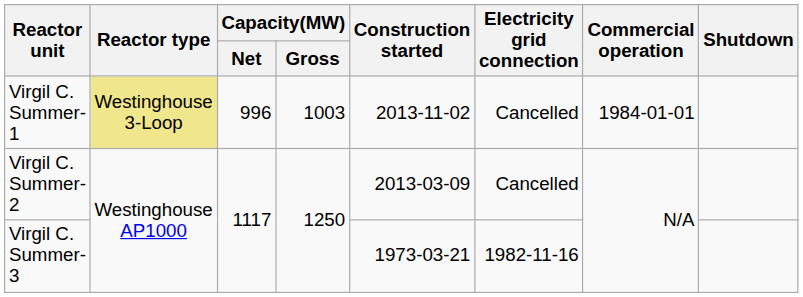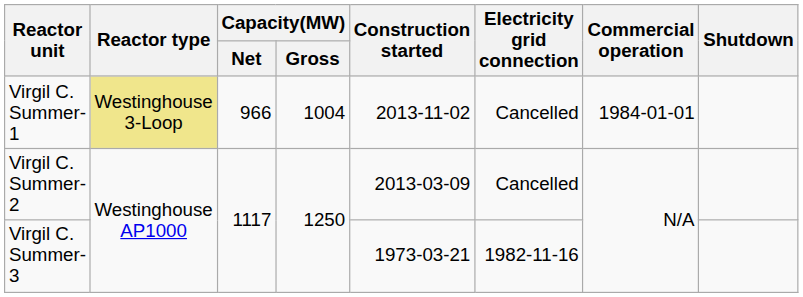 <table class="wikitable" width="100%">
 <tr>
 <th rowspan="2" style="width: 19%;">Reactor unit</th>
 <th rowspan="2" style="width: 13%;">Reactor type</th>
 <th colspan="2" style="width: 20%;">Capacity(MW)</th>
 <th rowspan="2" style="width: 12%;">Construction started</th>
 <th rowspan="2" style="width: 12%;">Electricity grid connection</th>
 <th rowspan="2" style="width: 12%;">Commercial operation</th>
 <th rowspan="2" style="width: 12%;">Shutdown</th>
 </tr>
 <tr>
 <th style="width: 10%;">Net</th>
 <th style="width: 10%;">Gross</th>
 </tr>
 <tr>
 <td>Virgil C. Summer-1</td>
 <td align="center" style="background: khaki;">Westinghouse 3-Loop</td>
-<td align="right">996</td>
-<td align="right">1003</td>
+<td align="right">966</td>
+<td align="right">1004</td>
 <td align="right">2013-11-02</td>
 <td align="right">Cancelled</td>
 <td align="right">1984-01-01</td>
 <td align="right"></td>
 </tr>
 <tr>
 <td>Virgil C. Summer-2</td>
 <td rowspan="2" align="center">Westinghouse <a href='#'>AP1000</a></td>
 <td rowspan="2" align="right">1117</td>
 <td rowspan="2" align="right">1250</td>
 <td align="right">2013-03-09</td>
 <td align="right">Cancelled </td>
 <td rowspan="2" align="right">N/A</td>
 <td align="right"></td>
 </tr>
 <tr>
 <td>Virgil C. Summer-3</td>
 <td align="right">1973-03-21</td>
 <td align="right">1982-11-16</td>
 <td align="right"></td>
 </tr>
 </table>
